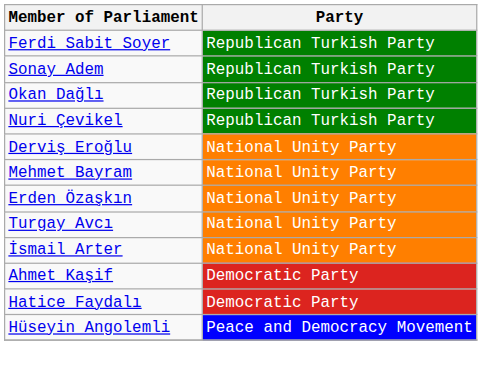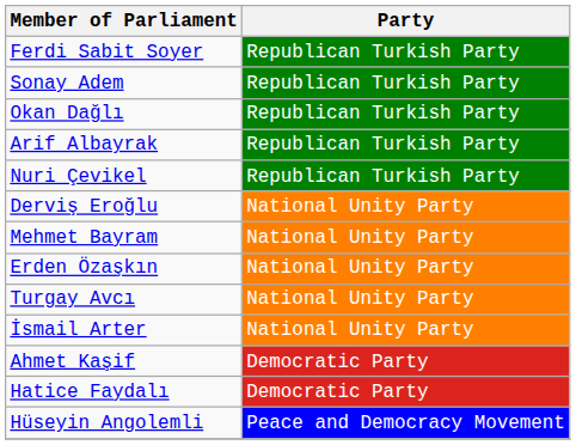 <table class="wikitable">
 <tr>
 <th>Member of Parliament</th>
 <th>Party</th>
 </tr>
 <tr>
 <td><a href='#'>Ferdi Sabit Soyer</a></td>
 <td style="background:#008000; color:white">Republican Turkish Party</td>
 </tr>
 <tr>
 <td><a href='#'>Sonay Adem</a></td>
 <td style="background:#008000; color:white">Republican Turkish Party</td>
 </tr>
 <tr>
 <td><a href='#'>Okan Dağlı</a></td>
+<td style="background:#008000; color:white">Republican Turkish Party</td>
+</tr>
+<tr>
+<td><a href='#'>Arif Albayrak</a></td>
 <td style="background:#008000; color:white">Republican Turkish Party</td>
 </tr>
 <tr>
 <td><a href='#'>Nuri Çevikel</a></td>
 <td style="background:#008000; color:white">Republican Turkish Party</td>
 </tr>
 <tr>
 <td><a href='#'>Derviş Eroğlu</a></td>
 <td style="background:#FF7F00; color:white">National Unity Party</td>
 </tr>
 <tr>
 <td><a href='#'>Mehmet Bayram</a></td>
 <td style="background:#FF7F00; color:white">National Unity Party</td>
 </tr>
 <tr>
 <td><a href='#'>Erden Özaşkın</a></td>
 <td style="background:#FF7F00; color:white">National Unity Party</td>
 </tr>
 <tr>
 <td><a href='#'>Turgay Avcı</a></td>
 <td style="background:#FF7F00; color:white">National Unity Party</td>
 </tr>
 <tr>
 <td><a href='#'>İsmail Arter</a></td>
 <td style="background:#FF7F00; color:white">National Unity Party</td>
 </tr>
 <tr>
 <td><a href='#'>Ahmet Kaşif</a></td>
 <td style="background:#DC241f; color:white">Democratic Party</td>
 </tr>
 <tr>
 <td><a href='#'>Hatice Faydalı</a></td>
 <td style="background:#DC241f; color:white">Democratic Party</td>
 </tr>
 <tr>
 <td><a href='#'>Hüseyin Angolemli</a></td>
 <td style="background:#0000FF; color:white">Peace and Democracy Movement</td>
 </tr>
 <tr>
 </tr>
 </table>
